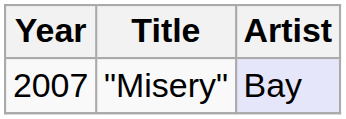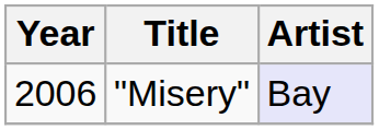 <table class="wikitable">
 <tr>
 <th>Year</th>
 <th>Title</th>
 <th>Artist</th>
 </tr>
 <tr>
-<td>2007</td>
+<td>2006</td>
 <td>"Misery"</td>
 <td style="background: lavender;">Bay</td>
 </tr>
 <tr>
 </tr>
 </table>
